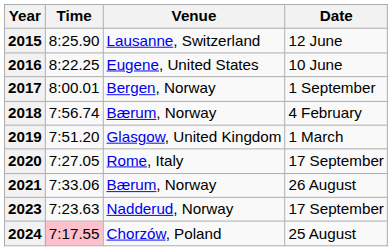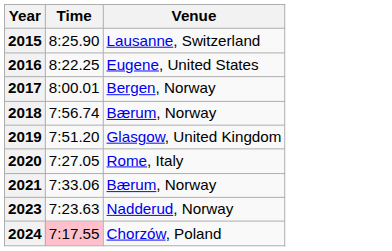 <table class="wikitable sortable">
 <tr>
 <th scope="col">Year</th>
 <th scope="col">Time</th>
 <th>Venue</th>
-<th scope="col">Date</th>
 </tr>
 <tr>
 <th>2015</th>
 <td>8:25.90</td>
 <td><a href='#'>Lausanne</a>, Switzerland</td>
-<td>12 June</td>
 </tr>
 <tr>
 <th>2016</th>
 <td>8:22.25</td>
 <td><a href='#'>Eugene</a>, United States</td>
-<td>10 June</td>
 </tr>
 <tr>
 <th>2017</th>
 <td>8:00.01</td>
 <td><a href='#'>Bergen</a>, Norway</td>
-<td>1 September</td>
 </tr>
 <tr>
 <th>2018</th>
 <td>7:56.74</td>
 <td><a href='#'>Bærum</a>, Norway</td>
-<td>4 February</td>
 </tr>
 <tr>
 <th>2019</th>
 <td>7:51.20</td>
 <td><a href='#'>Glasgow</a>, United Kingdom</td>
-<td>1 March</td>
 </tr>
 <tr>
 <th>2020</th>
 <td>7:27.05</td>
 <td><a href='#'>Rome</a>, Italy</td>
-<td>17 September</td>
 </tr>
 <tr>
 <th>2021</th>
 <td>7:33.06</td>
 <td><a href='#'>Bærum</a>, Norway</td>
-<td>26 August</td>
 </tr>
 <tr>
 <th>2023</th>
 <td>7:23.63</td>
 <td><a href='#'>Nadderud</a>, Norway</td>
-<td>17 September</td>
 </tr>
 <tr>
 <th>2024</th>
 <td bgcolor=pink>7:17.55</td>
 <td><a href='#'>Chorzów</a>, Poland</td>
-<td>25 August</td>
 </tr>
 </table>
